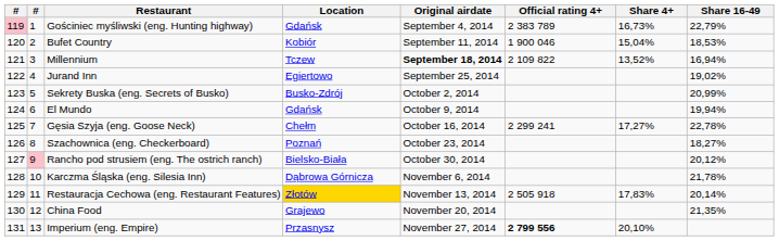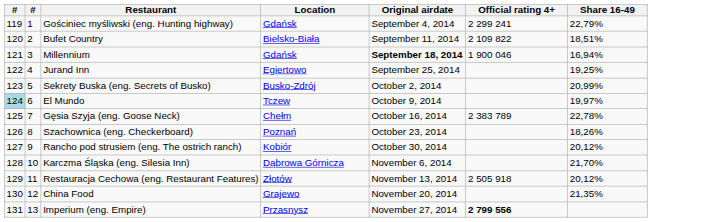 <table class=wikitable>
 <tr>
 <th style="padding: 0px 8px">#</th>
 <th style="padding: 0px 8px">#</th>
 <th style="padding: 0px 35px">Restaurant</th>
 <th style="padding: 0px 55px">Location</th>
 <th style="padding: 0px 20px">Original airdate</th>
 <th style="padding: 0px 20px">Official rating 4+</th>
-<th style="padding: 0px 20px">Share 4+</th>
 <th style="padding: 0px 20px">Share 16-49</th>
 </tr>
 <tr>
-<td style="background: pink;">119</td>
+<td>119</td>
 <td>1</td>
 <td>Gościniec myśliwski (eng. Hunting highway)</td>
 <td><a href='#'>Gdańsk</a></td>
 <td>September 4, 2014</td>
-<td>2 383 789</td>
-<td>16,73%</td>
+<td>2 299 241</td>
 <td>22,79%</td>
 </tr>
 <tr>
 <td>120</td>
 <td>2</td>
 <td>Bufet Country</td>
-<td><a href='#'>Kobiór</a></td>
+<td><a href='#'>Bielsko-Biała</a></td>
 <td>September 11, 2014</td>
-<td>1 900 046</td>
-<td>15,04%</td>
-<td>18,53%</td>
+<td>2 109 822</td>
+<td>18,51%</td>
 </tr>
 <tr>
 <td>121</td>
 <td>3</td>
 <td>Millennium </td>
-<td><a href='#'>Tczew</a></td>
+<td><a href='#'>Gdańsk</a></td>
 <td><strong>September 18, 2014</strong></td>
-<td>2 109 822</td>
-<td>13,52%</td>
+<td>1 900 046</td>
 <td>16,94%</td>
 </tr>
 <tr>
 <td>122</td>
 <td>4</td>
 <td>Jurand Inn </td>
 <td><a href='#'>Egiertowo</a></td>
 <td>September 25, 2014</td>
 <td></td>
-<td></td>
-<td>19,02%</td>
+<td>19,25%</td>
 </tr>
 <tr>
 <td>123</td>
 <td>5</td>
 <td>Sekrety Buska (eng. Secrets of Busko)</td>
 <td><a href='#'>Busko-Zdrój</a></td>
 <td>October 2, 2014</td>
 <td></td>
-<td></td>
 <td>20,99%</td>
 </tr>
 <tr>
-<td>124</td>
+<td style="background: lightblue;">124</td>
 <td>6</td>
 <td>El Mundo </td>
-<td><a href='#'>Gdańsk</a></td>
+<td><a href='#'>Tczew</a></td>
 <td>October 9, 2014</td>
 <td></td>
-<td></td>
-<td>19,94%</td>
+<td>19,97%</td>
 </tr>
 <tr>
 <td>125</td>
 <td>7</td>
 <td>Gęsia Szyja (eng. Goose Neck) </td>
 <td><a href='#'>Chełm</a></td>
 <td>October 16, 2014</td>
-<td>2 299 241</td>
-<td>17,27%</td>
+<td>2 383 789</td>
 <td>22,78%</td>
 </tr>
 <tr>
 <td>126</td>
 <td>8</td>
 <td>Szachownica (eng. Checkerboard) </td>
 <td><a href='#'>Poznań</a></td>
 <td>October 23, 2014</td>
 <td></td>
-<td></td>
-<td>18,27%</td>
+<td>18,26%</td>
 </tr>
 <tr>
 <td>127</td>
-<td style="background: pink;">9</td>
+<td>9</td>
 <td>Rancho pod strusiem (eng. The ostrich ranch)</td>
-<td><a href='#'>Bielsko-Biała</a></td>
+<td><a href='#'>Kobiór</a></td>
 <td>October 30, 2014</td>
-<td></td>
 <td></td>
 <td>20,12%</td>
 </tr>
 <tr>
 <td>128</td>
 <td>10</td>
 <td>Karczma Śląska (eng. Silesia Inn) </td>
 <td><a href='#'>Dąbrowa Górnicza</a></td>
 <td>November 6, 2014</td>
 <td></td>
-<td></td>
-<td>21,78%</td>
+<td>21,70%</td>
 </tr>
 <tr>
 <td>129</td>
 <td>11</td>
 <td>Restauracja Cechowa (eng. Restaurant Features)</td>
-<td style="background: gold;"><a href='#'>Złotów</a></td>
+<td><a href='#'>Złotów</a></td>
 <td>November 13, 2014</td>
 <td>2 505 918</td>
-<td>17,83%</td>
-<td>20,14%</td>
+<td>20,12%</td>
 </tr>
 <tr>
 <td>130</td>
 <td>12</td>
 <td>China Food </td>
 <td><a href='#'>Grajewo</a></td>
 <td>November 20, 2014</td>
-<td></td>
 <td></td>
 <td>21,35%</td>
 </tr>
 <tr>
 <td>131</td>
 <td>13</td>
 <td>Imperium (eng. Empire) </td>
 <td><a href='#'>Przasnysz</a></td>
 <td>November 27, 2014</td>
 <td><strong>2 799 556</strong></td>
-<td>20,10%</td>
 <td></td>
 </tr>
 </table>
